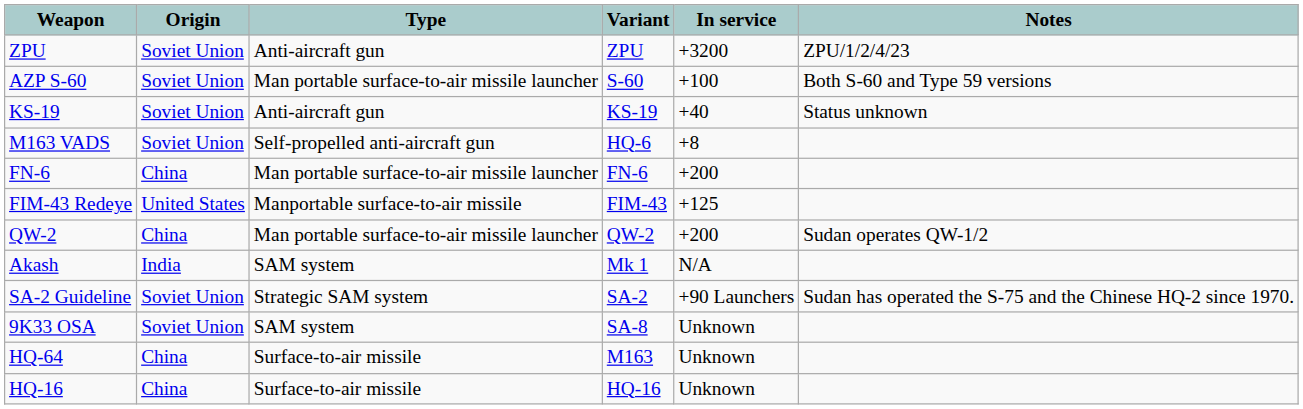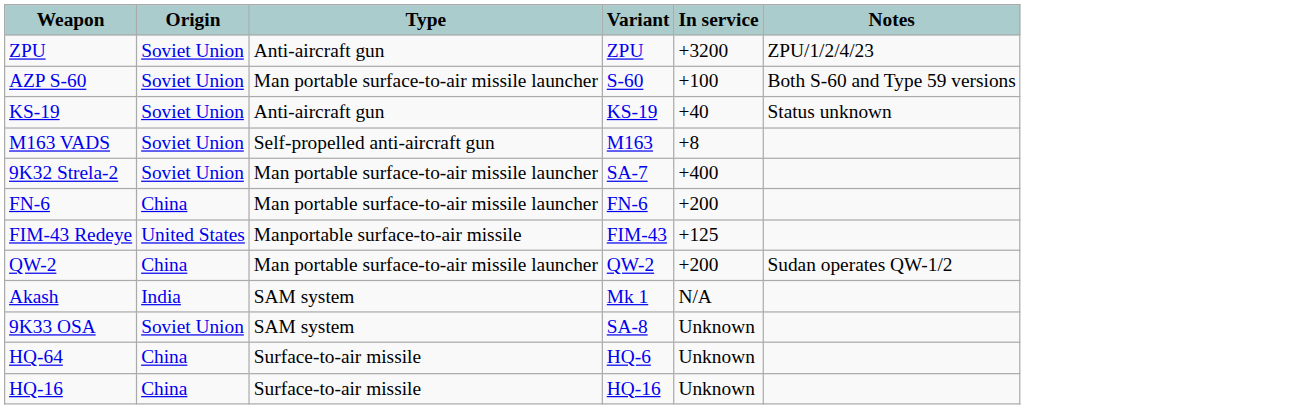 <table class="wikitable"|}>
 <tr>
 <th style="text-align:center; background:#acc;">Weapon</th>
 <th style="text-align: center; background:#acc;">Origin</th>
 <th style="text-align:l center; background:#acc;">Type</th>
 <th style="text-align:left; background:#acc;">Variant</th>
 <th style="text-align:center; background:#acc;">In service</th>
 <th style="text-align: center; background:#acc;">Notes</th>
 </tr>
 <tr>
 <td><a href='#'>ZPU</a></td>
 <td><a href='#'>Soviet Union</a></td>
 <td>Anti-aircraft gun</td>
 <td><a href='#'>ZPU</a></td>
 <td>+3200</td>
 <td>ZPU/1/2/4/23</td>
 </tr>
 <tr>
 <td><a href='#'>AZP S-60</a></td>
 <td><a href='#'>Soviet Union</a></td>
 <td>Man portable surface-to-air missile launcher</td>
 <td><a href='#'>S-60</a></td>
 <td>+100</td>
 <td>Both S-60 and Type 59 versions</td>
 </tr>
 <tr>
 <td><a href='#'>KS-19</a></td>
 <td><a href='#'>Soviet Union</a></td>
 <td>Anti-aircraft gun</td>
 <td><a href='#'>KS-19</a></td>
 <td>+40</td>
 <td>Status unknown</td>
 </tr>
 <tr>
 <td><a href='#'>M163 VADS</a></td>
 <td><a href='#'>Soviet Union</a></td>
 <td>Self-propelled anti-aircraft gun</td>
-<td><a href='#'>HQ-6</a></td>
+<td><a href='#'>M163</a></td>
 <td>+8</td>
+<td></td>
+</tr>
+<tr>
+<td><a href='#'>9K32 Strela-2</a></td>
+<td><a href='#'>Soviet Union</a></td>
+<td>Man portable surface-to-air missile launcher</td>
+<td><a href='#'>SA-7</a></td>
+<td>+400</td>
 <td></td>
 </tr>
 <tr>
 <td><a href='#'>FN-6</a></td>
 <td><a href='#'>China</a></td>
 <td>Man portable surface-to-air missile launcher</td>
 <td><a href='#'>FN-6</a></td>
 <td>+200</td>
 <td></td>
 </tr>
 <tr>
 <td><a href='#'>FIM-43 Redeye</a></td>
 <td><a href='#'>United States</a></td>
 <td>Manportable surface-to-air missile</td>
 <td><a href='#'>FIM-43</a></td>
 <td>+125</td>
 <td></td>
 </tr>
 <tr>
 <td><a href='#'>QW-2</a></td>
 <td><a href='#'>China</a></td>
 <td>Man portable surface-to-air missile launcher</td>
 <td><a href='#'>QW-2</a></td>
 <td>+200</td>
 <td>Sudan operates QW-1/2</td>
 </tr>
 <tr>
 <td><a href='#'>Akash</a></td>
 <td><a href='#'>India</a></td>
 <td>SAM system</td>
 <td><a href='#'>Mk 1</a></td>
 <td>N/A</td>
 <td></td>
 </tr>
 <tr>
-<td><a href='#'>SA-2 Guideline</a></td>
-<td><a href='#'>Soviet Union</a></td>
-<td>Strategic SAM system</td>
-<td><a href='#'>SA-2</a></td>
-<td>+90 Launchers</td>
-<td>Sudan has operated the S-75 and the Chinese HQ-2 since 1970.</td>
-</tr>
-<tr>
 <td><a href='#'>9K33 OSA</a></td>
 <td><a href='#'>Soviet Union</a></td>
 <td>SAM system</td>
 <td><a href='#'>SA-8</a></td>
 <td>Unknown</td>
 <td></td>
 </tr>
 <tr>
 <td><a href='#'>HQ-64</a></td>
 <td><a href='#'>China</a></td>
 <td>Surface-to-air missile</td>
-<td><a href='#'>M163</a></td>
+<td><a href='#'>HQ-6</a></td>
 <td>Unknown</td>
 <td></td>
 </tr>
 <tr>
 <td><a href='#'>HQ-16</a></td>
 <td><a href='#'>China</a></td>
 <td>Surface-to-air missile</td>
 <td><a href='#'>HQ-16</a></td>
 <td>Unknown</td>
 </tr>
 </table>
